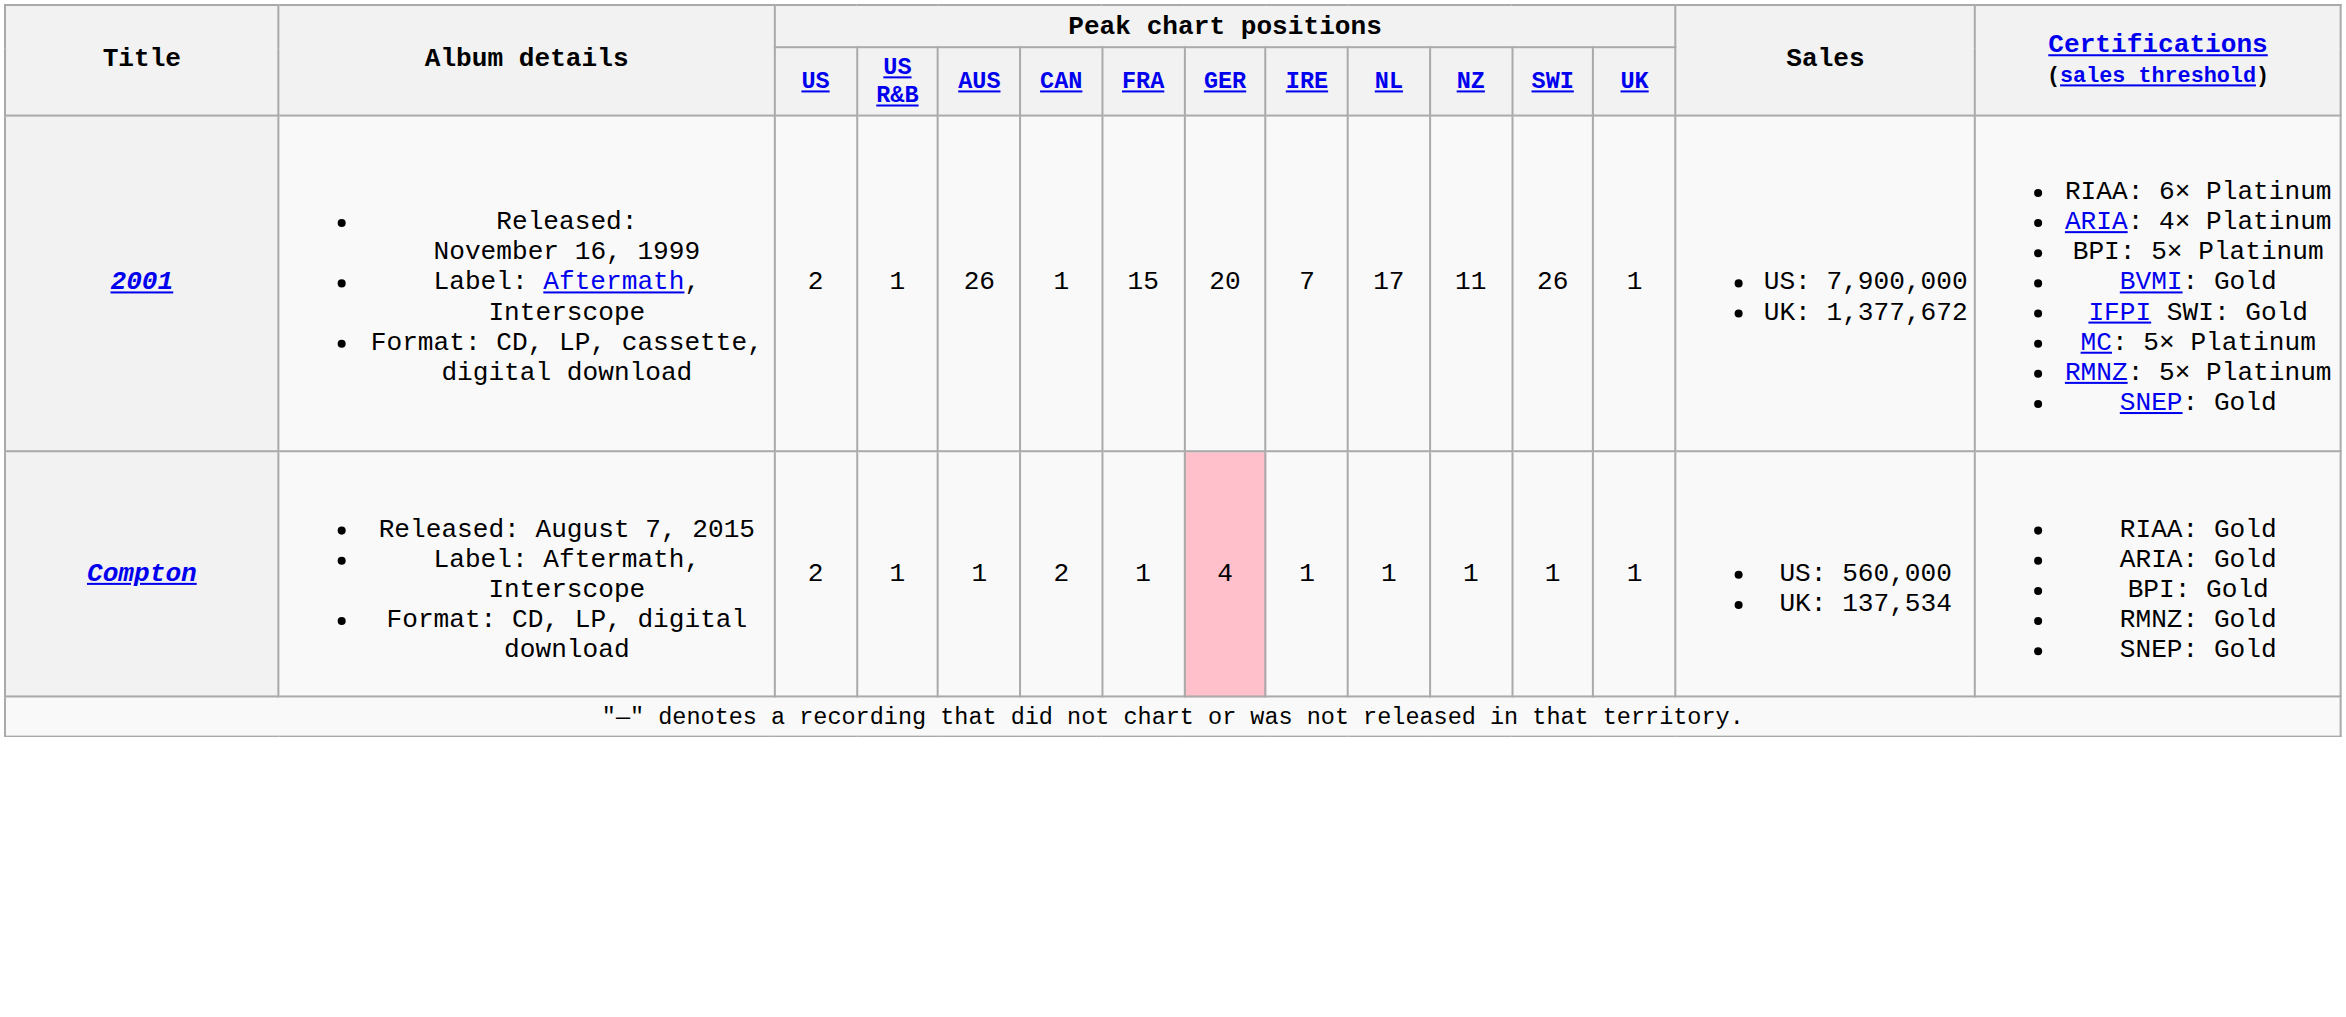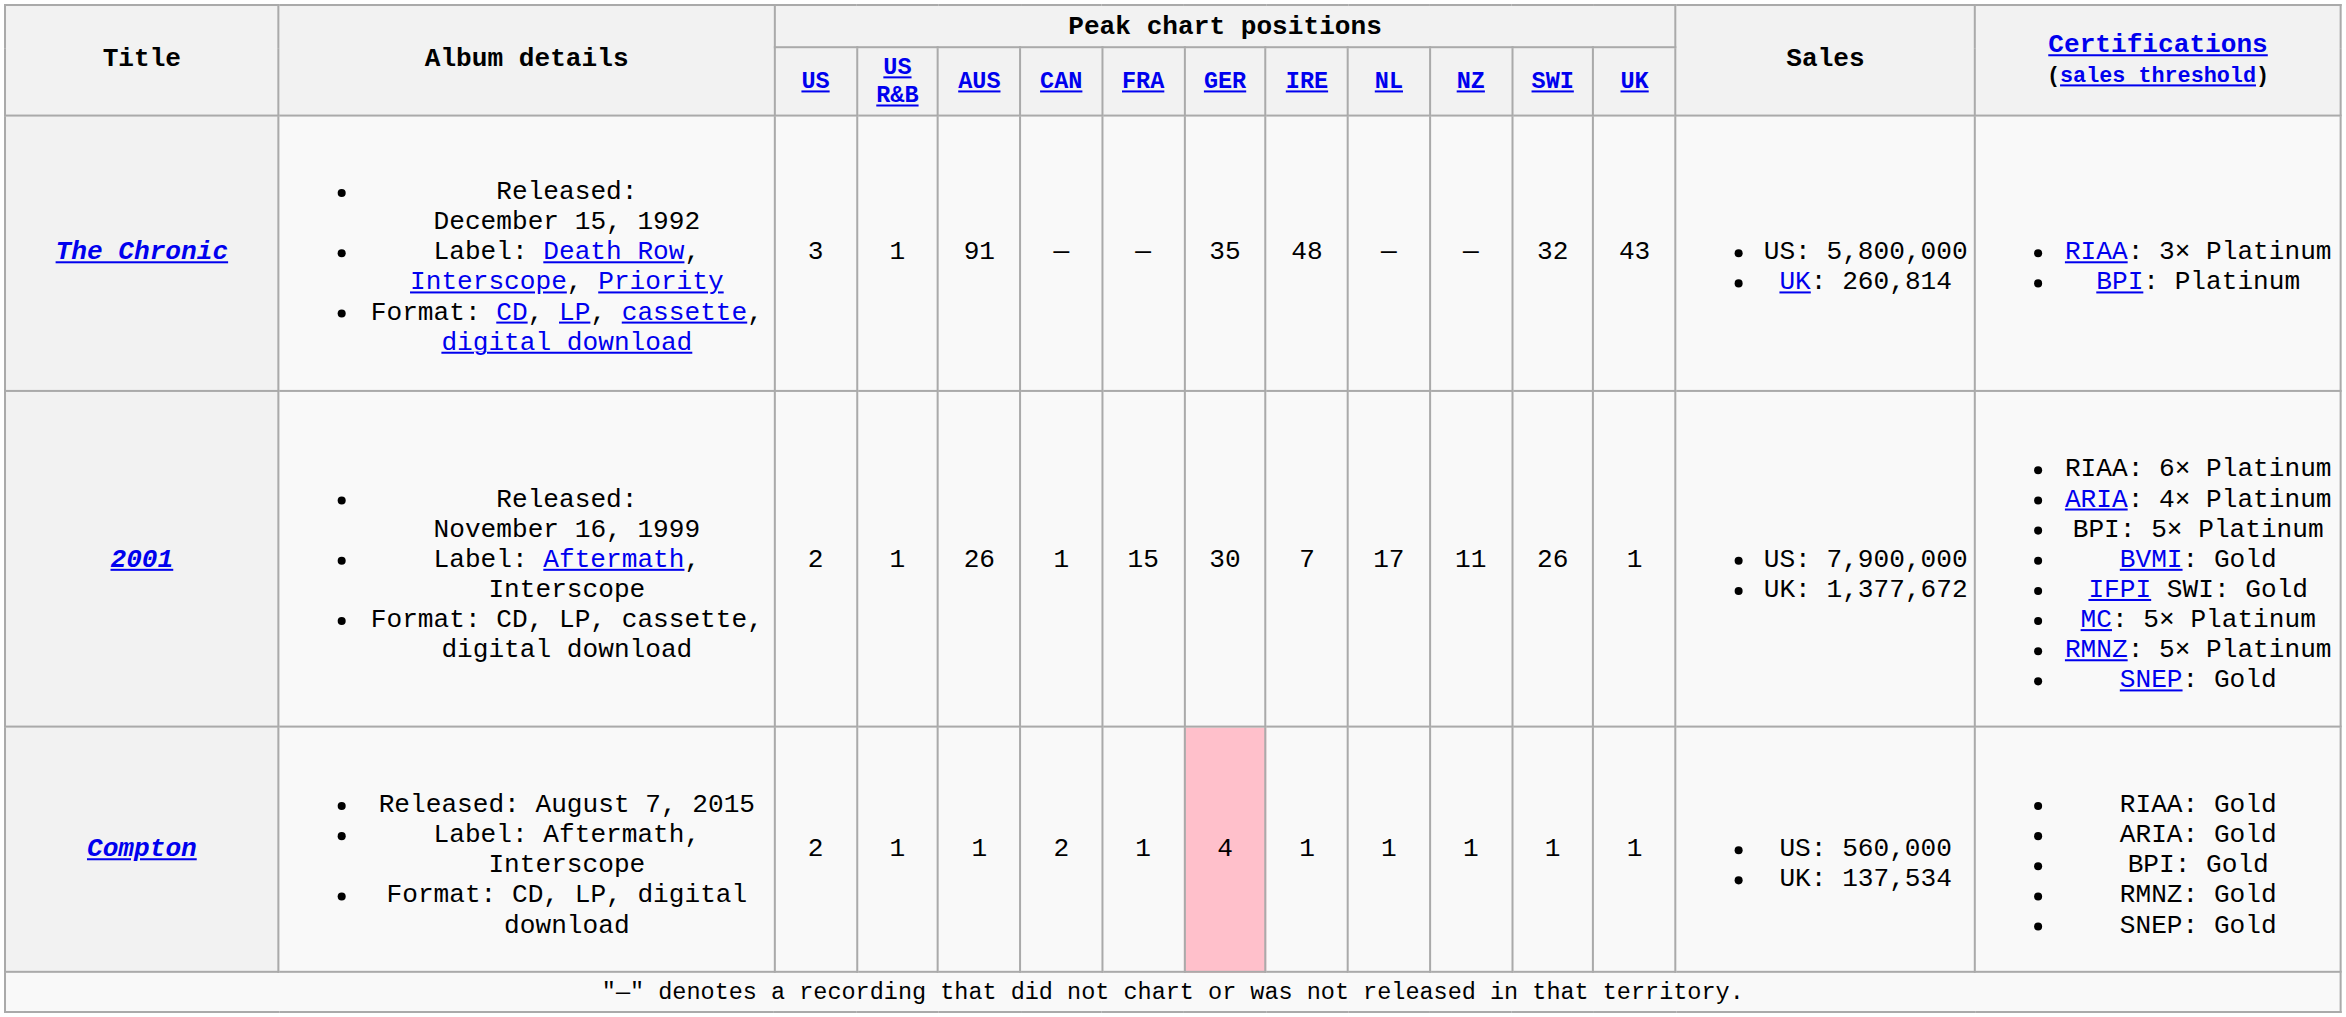 <table class="wikitable plainrowheaders" style="text-align:center;">
 <tr>
 <th scope="col" rowspan="2" style="width:10em;">Title</th>
 <th scope="col" rowspan="2" style="width:18.5em;">Album details</th>
 <th scope="col" colspan="11">Peak chart positions</th>
 <th scope="col" rowspan="2" style="width:11em;">Sales</th>
 <th scope="col" rowspan="2" style="width:13.5em;"><a href='#'>Certifications</a><br><small>(<a href='#'>sales threshold</a>)</small></th>
 </tr>
 <tr>
 <th style="width:3em;font-size:90%;"><a href='#'>US</a><br></th>
 <th style="width:3em;font-size:90%;"><a href='#'>US<br>R&B</a><br></th>
 <th style="width:3em;font-size:90%;"><a href='#'>AUS</a><br></th>
 <th style="width:3em;font-size:90%;"><a href='#'>CAN</a><br></th>
 <th style="width:3em;font-size:90%;"><a href='#'>FRA</a><br></th>
 <th style="width:3em;font-size:90%;"><a href='#'>GER</a><br></th>
 <th style="width:3em;font-size:90%;"><a href='#'>IRE</a><br></th>
 <th style="width:3em;font-size:90%;"><a href='#'>NL</a><br></th>
 <th style="width:3em;font-size:90%;"><a href='#'>NZ</a><br></th>
 <th style="width:3em;font-size:90%;"><a href='#'>SWI</a><br></th>
 <th style="width:3em;font-size:90%;"><a href='#'>UK</a><br></th>
 </tr>
 <tr>
+<th scope="row"><em><a href='#'>The Chronic</a></em></th>
+<td><br><ul><li>Released: December 15, 1992</li><li>Label: <a href='#'>Death Row</a>, <a href='#'>Interscope</a>, <a href='#'>Priority</a></li><li>Format: <a href='#'>CD</a>, <a href='#'>LP</a>, <a href='#'>cassette</a>, <a href='#'>digital download</a></li></ul></td>
+<td>3</td>
+<td>1</td>
+<td>91</td>
+<td>—</td>
+<td>—</td>
+<td>35</td>
+<td>48</td>
+<td>—</td>
+<td>—</td>
+<td>32</td>
+<td>43</td>
+<td><br><ul><li>US: 5,800,000</li><li><a href='#'>UK</a>: 260,814</li></ul></td>
+<td><br><ul><li><a href='#'>RIAA</a>: 3× Platinum</li><li><a href='#'>BPI</a>: Platinum</li></ul></td>
+</tr>
+<tr>
 <th scope="row"><em><a href='#'>2001</a></em></th>
 <td><br><ul><li>Released: November 16, 1999</li><li>Label: <a href='#'>Aftermath</a>, Interscope</li><li>Format: CD, LP, cassette, digital download</li></ul></td>
 <td>2</td>
 <td>1</td>
 <td>26</td>
 <td>1</td>
 <td>15</td>
-<td>20</td>
+<td>30</td>
 <td>7</td>
 <td>17</td>
 <td>11</td>
 <td>26</td>
 <td>1</td>
 <td><br><ul><li>US: 7,900,000</li><li>UK: 1,377,672</li></ul></td>
 <td><br><ul><li>RIAA: 6× Platinum</li><li><a href='#'>ARIA</a>: 4× Platinum</li><li>BPI: 5× Platinum</li><li><a href='#'>BVMI</a>: Gold</li><li><a href='#'>IFPI</a> SWI: Gold</li><li><a href='#'>MC</a>: 5× Platinum</li><li><a href='#'>RMNZ</a>: 5× Platinum</li><li><a href='#'>SNEP</a>: Gold</li></ul></td>
 </tr>
 <tr>
 <th scope="row"><em><a href='#'>Compton</a></em></th>
 <td><br><ul><li>Released: August 7, 2015</li><li>Label: Aftermath, Interscope</li><li>Format: CD, LP, digital download</li></ul></td>
 <td>2</td>
 <td>1</td>
 <td>1</td>
 <td>2</td>
 <td>1</td>
 <td style="background: pink;">4</td>
 <td>1</td>
 <td>1</td>
 <td>1</td>
 <td>1</td>
 <td>1</td>
 <td><br><ul><li>US: 560,000</li><li>UK: 137,534</li></ul></td>
 <td><br><ul><li>RIAA: Gold</li><li>ARIA: Gold</li><li>BPI: Gold</li><li>RMNZ: Gold</li><li>SNEP: Gold</li></ul></td>
 </tr>
 <tr>
 <td colspan="15" style="font-size:90%">"—" denotes a recording that did not chart or was not released in that territory.</td>
 </tr>
 </table>
